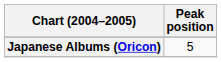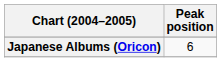 <table class="wikitable sortable plainrowheaders" style="text-align:center">
 <tr>
 <th>Chart (2004–2005)</th>
 <th>Peak<br>position</th>
 </tr>
 <tr>
 </tr>
 <tr>
 </tr>
 <tr>
 </tr>
 <tr>
 </tr>
 <tr>
 </tr>
 <tr>
 </tr>
 <tr>
 <th scope="row">Japanese Albums (<a href='#'>Oricon</a>)</th>
-<td style="text-align:center;">5</td>
+<td style="text-align:center;">6</td>
 </tr>
 <tr>
 </tr>
 <tr>
 </tr>
 <tr>
 </tr>
 <tr>
 </tr>
 <tr>
 </tr>
 </table>
